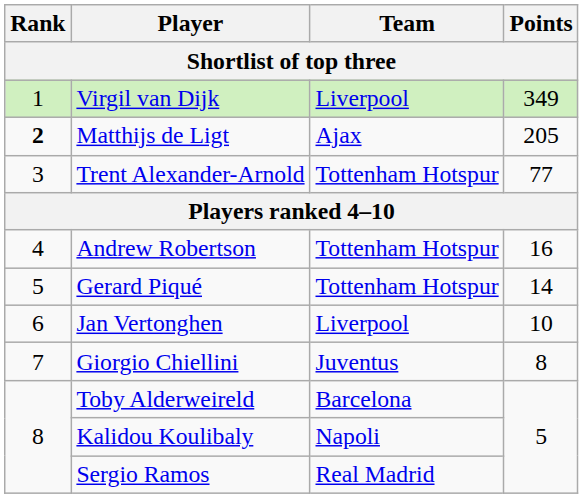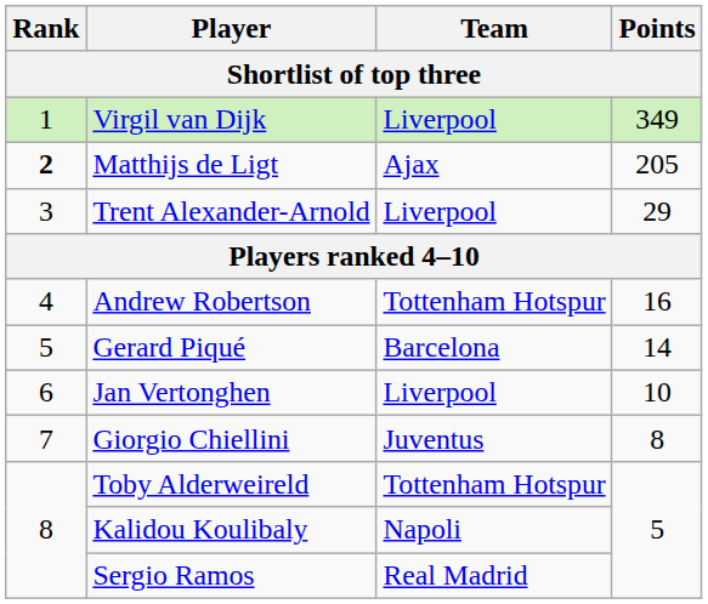 <table class="wikitable" style="text-align:center">
 <tr>
 <th>Rank</th>
 <th>Player</th>
 <th>Team</th>
 <th>Points</th>
 </tr>
 <tr>
 <th colspan=4>Shortlist of top three</th>
 </tr>
 <tr bgcolor="#D0F0C0">
 <td>1</td>
 <td align=left> <a href='#'>Virgil van Dijk</a></td>
 <td align=left> <a href='#'>Liverpool</a></td>
 <td>349</td>
 </tr>
 <tr>
 <td><strong>2</strong></td>
 <td align=left> <a href='#'>Matthijs de Ligt</a></td>
 <td align=left> <a href='#'>Ajax</a></td>
 <td>205</td>
 </tr>
 <tr>
 <td>3</td>
 <td align=left> <a href='#'>Trent Alexander-Arnold</a></td>
-<td align=left> <a href='#'>Tottenham Hotspur</a></td>
-<td>77</td>
+<td align=left> <a href='#'>Liverpool</a></td>
+<td>29</td>
 </tr>
 <tr>
 <th colspan=4>Players ranked 4–10</th>
 </tr>
 <tr>
 <td>4</td>
 <td align=left> <a href='#'>Andrew Robertson</a></td>
 <td align=left> <a href='#'>Tottenham Hotspur</a></td>
 <td>16</td>
 </tr>
 <tr>
 <td>5</td>
 <td align=left> <a href='#'>Gerard Piqué</a></td>
-<td align=left> <a href='#'>Tottenham Hotspur</a></td>
+<td align=left> <a href='#'>Barcelona</a></td>
 <td>14</td>
 </tr>
 <tr>
 <td>6</td>
 <td align=left> <a href='#'>Jan Vertonghen</a></td>
 <td align=left> <a href='#'>Liverpool</a></td>
 <td>10</td>
 </tr>
 <tr>
 <td>7</td>
 <td align=left> <a href='#'>Giorgio Chiellini</a></td>
 <td align=left> <a href='#'>Juventus</a></td>
 <td>8</td>
 </tr>
 <tr>
 <td rowspan=3>8</td>
 <td align=left> <a href='#'>Toby Alderweireld</a></td>
-<td align=left> <a href='#'>Barcelona</a></td>
+<td align=left> <a href='#'>Tottenham Hotspur</a></td>
 <td rowspan=3>5</td>
 </tr>
 <tr>
 <td align=left> <a href='#'>Kalidou Koulibaly</a></td>
 <td align=left> <a href='#'>Napoli</a></td>
 </tr>
 <tr>
 <td align=left> <a href='#'>Sergio Ramos</a></td>
 <td align=left> <a href='#'>Real Madrid</a></td>
 </tr>
 </table>
